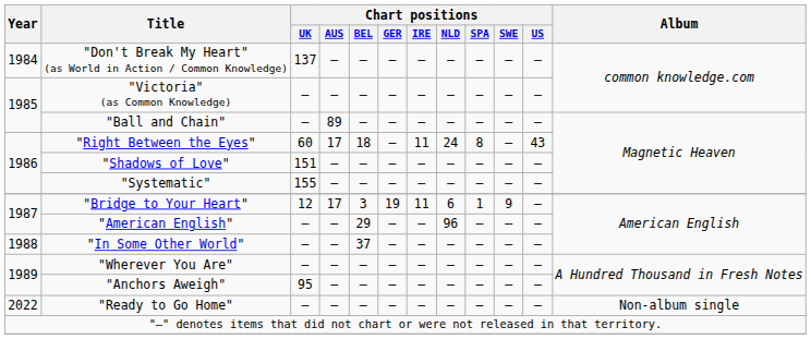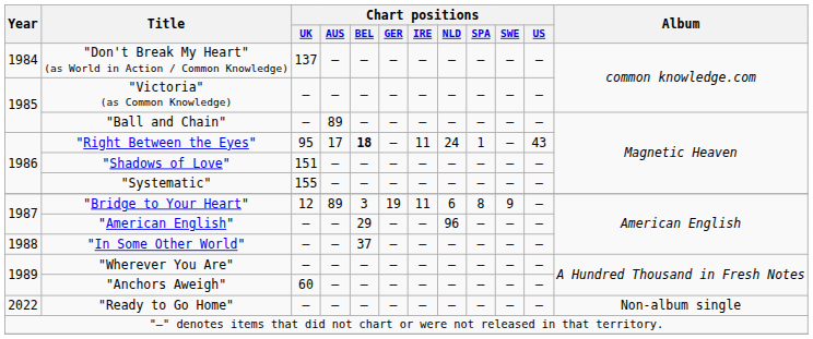 <table class="wikitable" style=text-align:center;>
 <tr>
 <th rowspan="2">Year</th>
 <th rowspan="2">Title</th>
 <th colspan="9">Chart positions</th>
 <th rowspan="2">Album</th>
 </tr>
 <tr style="font-size:smaller;">
 <th style="width:25px;"><a href='#'>UK</a><br></th>
 <th style="width:25px;"><a href='#'>AUS</a><br></th>
 <th style="width:25px;"><a href='#'>BEL</a><br></th>
 <th style="width:25px;"><a href='#'>GER</a><br></th>
 <th style="width:25px;"><a href='#'>IRE</a><br></th>
 <th style="width:25px;"><a href='#'>NLD</a><br></th>
 <th style="width:25px;"><a href='#'>SPA</a><br></th>
 <th style="width:25px;"><a href='#'>SWE</a><br></th>
 <th style="width:25px;"><a href='#'>US</a><br></th>
 </tr>
 <tr>
 <td rowspan="1">1984</td>
 <td>"Don't Break My Heart"<br><small>(as World in Action / Common Knowledge)</small></td>
 <td>137</td>
 <td>–</td>
 <td>–</td>
 <td>–</td>
 <td>–</td>
 <td>–</td>
 <td>–</td>
 <td>–</td>
 <td>–</td>
 <td rowspan="2"><em>common knowledge.com</em></td>
 </tr>
 <tr>
 <td rowspan="2">1985</td>
 <td>"Victoria"<br><small>(as Common Knowledge)</small></td>
 <td>–</td>
 <td>–</td>
 <td>–</td>
 <td>–</td>
 <td>–</td>
 <td>–</td>
 <td>–</td>
 <td>–</td>
 <td>–</td>
 </tr>
 <tr>
 <td>"Ball and Chain"</td>
 <td>–</td>
 <td>89</td>
 <td>–</td>
 <td>–</td>
 <td>–</td>
 <td>–</td>
 <td>–</td>
 <td>–</td>
 <td>–</td>
 <td rowspan="4"><em>Magnetic Heaven</em></td>
 </tr>
 <tr>
 <td rowspan="3">1986</td>
 <td>"<a href='#'>Right Between the Eyes</a>"</td>
-<td>60</td>
+<td>95</td>
 <td>17</td>
-<td>18</td>
+<td><strong>18</strong></td>
 <td>–</td>
 <td>11</td>
 <td>24</td>
-<td>8</td>
+<td>1</td>
 <td>–</td>
 <td>43</td>
 </tr>
 <tr>
 <td>"<a href='#'>Shadows of Love</a>"</td>
 <td>151</td>
 <td>–</td>
 <td>–</td>
 <td>–</td>
 <td>–</td>
 <td>–</td>
 <td>–</td>
 <td>–</td>
 <td>–</td>
 </tr>
 <tr>
 <td>"Systematic"</td>
 <td>155</td>
 <td>–</td>
 <td>–</td>
 <td>–</td>
 <td>–</td>
 <td>–</td>
 <td>–</td>
 <td>–</td>
 <td>–</td>
 </tr>
 <tr>
 </tr>
 <tr>
 <td rowspan="2">1987</td>
 <td>"<a href='#'>Bridge to Your Heart</a>"</td>
 <td>12</td>
-<td>17</td>
+<td>89</td>
 <td>3</td>
 <td>19</td>
 <td>11</td>
 <td>6</td>
-<td>1</td>
+<td>8</td>
 <td>9</td>
 <td>–</td>
 <td rowspan="3"><em>American English</em></td>
 </tr>
 <tr>
 <td>"<a href='#'>American English</a>"</td>
 <td>–</td>
 <td>–</td>
 <td>29</td>
 <td>–</td>
 <td>–</td>
 <td>96</td>
 <td>–</td>
 <td>–</td>
 <td>–</td>
 </tr>
 <tr>
 <td rowspan="1">1988</td>
 <td>"<a href='#'>In Some Other World</a>"</td>
 <td>–</td>
 <td>–</td>
 <td>37</td>
 <td>–</td>
 <td>–</td>
 <td>–</td>
 <td>–</td>
 <td>–</td>
 <td>–</td>
 </tr>
 <tr>
 <td rowspan="2">1989</td>
 <td>"Wherever You Are"</td>
 <td>–</td>
 <td>–</td>
 <td>–</td>
 <td>–</td>
 <td>–</td>
 <td>–</td>
 <td>–</td>
 <td>–</td>
 <td>–</td>
 <td rowspan="2"><em>A Hundred Thousand in Fresh Notes</em></td>
 </tr>
 <tr>
 <td>"Anchors Aweigh"</td>
-<td>95</td>
+<td>60</td>
 <td>–</td>
 <td>–</td>
 <td>–</td>
 <td>–</td>
 <td>–</td>
 <td>–</td>
 <td>–</td>
 <td>–</td>
 </tr>
 <tr>
 <td>2022</td>
 <td>"Ready to Go Home"</td>
 <td>–</td>
 <td>–</td>
 <td>–</td>
 <td>–</td>
 <td>–</td>
 <td>–</td>
 <td>–</td>
 <td>–</td>
 <td>–</td>
 <td>Non-album single</td>
 </tr>
 <tr>
 <td align="center" colspan="12" style="font-size:90%">"—" denotes items that did not chart or were not released in that territory.</td>
 </tr>
 <tr>
 </tr>
 </table>
